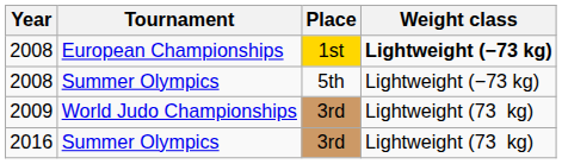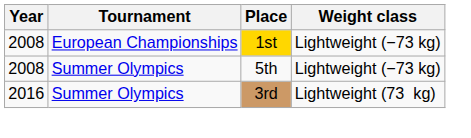 <table class=wikitable>
 <tr>
 <th>Year</th>
 <th>Tournament</th>
 <th>Place</th>
 <th>Weight class</th>
 </tr>
 <tr>
 <td>2008</td>
 <td><a href='#'>European Championships</a></td>
 <td bgcolor="gold" align="center">1st</td>
-<td><strong>Lightweight (−73 kg)</strong></td>
+<td>Lightweight (−73 kg)</td>
 </tr>
 <tr>
 <td>2008</td>
 <td><a href='#'>Summer Olympics</a></td>
 <td align="center">5th</td>
 <td>Lightweight (−73 kg)</td>
 </tr>
 <tr>
-<td>2009</td>
-<td><a href='#'>World Judo Championships</a></td>
-<td bgcolor="cc9966" align="center">3rd</td>
-<td>Lightweight (73  kg)</td>
-</tr>
-<tr>
 <td>2016</td>
 <td><a href='#'>Summer Olympics</a></td>
 <td bgcolor="cc9966" align="center">3rd</td>
 <td>Lightweight (73  kg)</td>
 </tr>
 </table>
